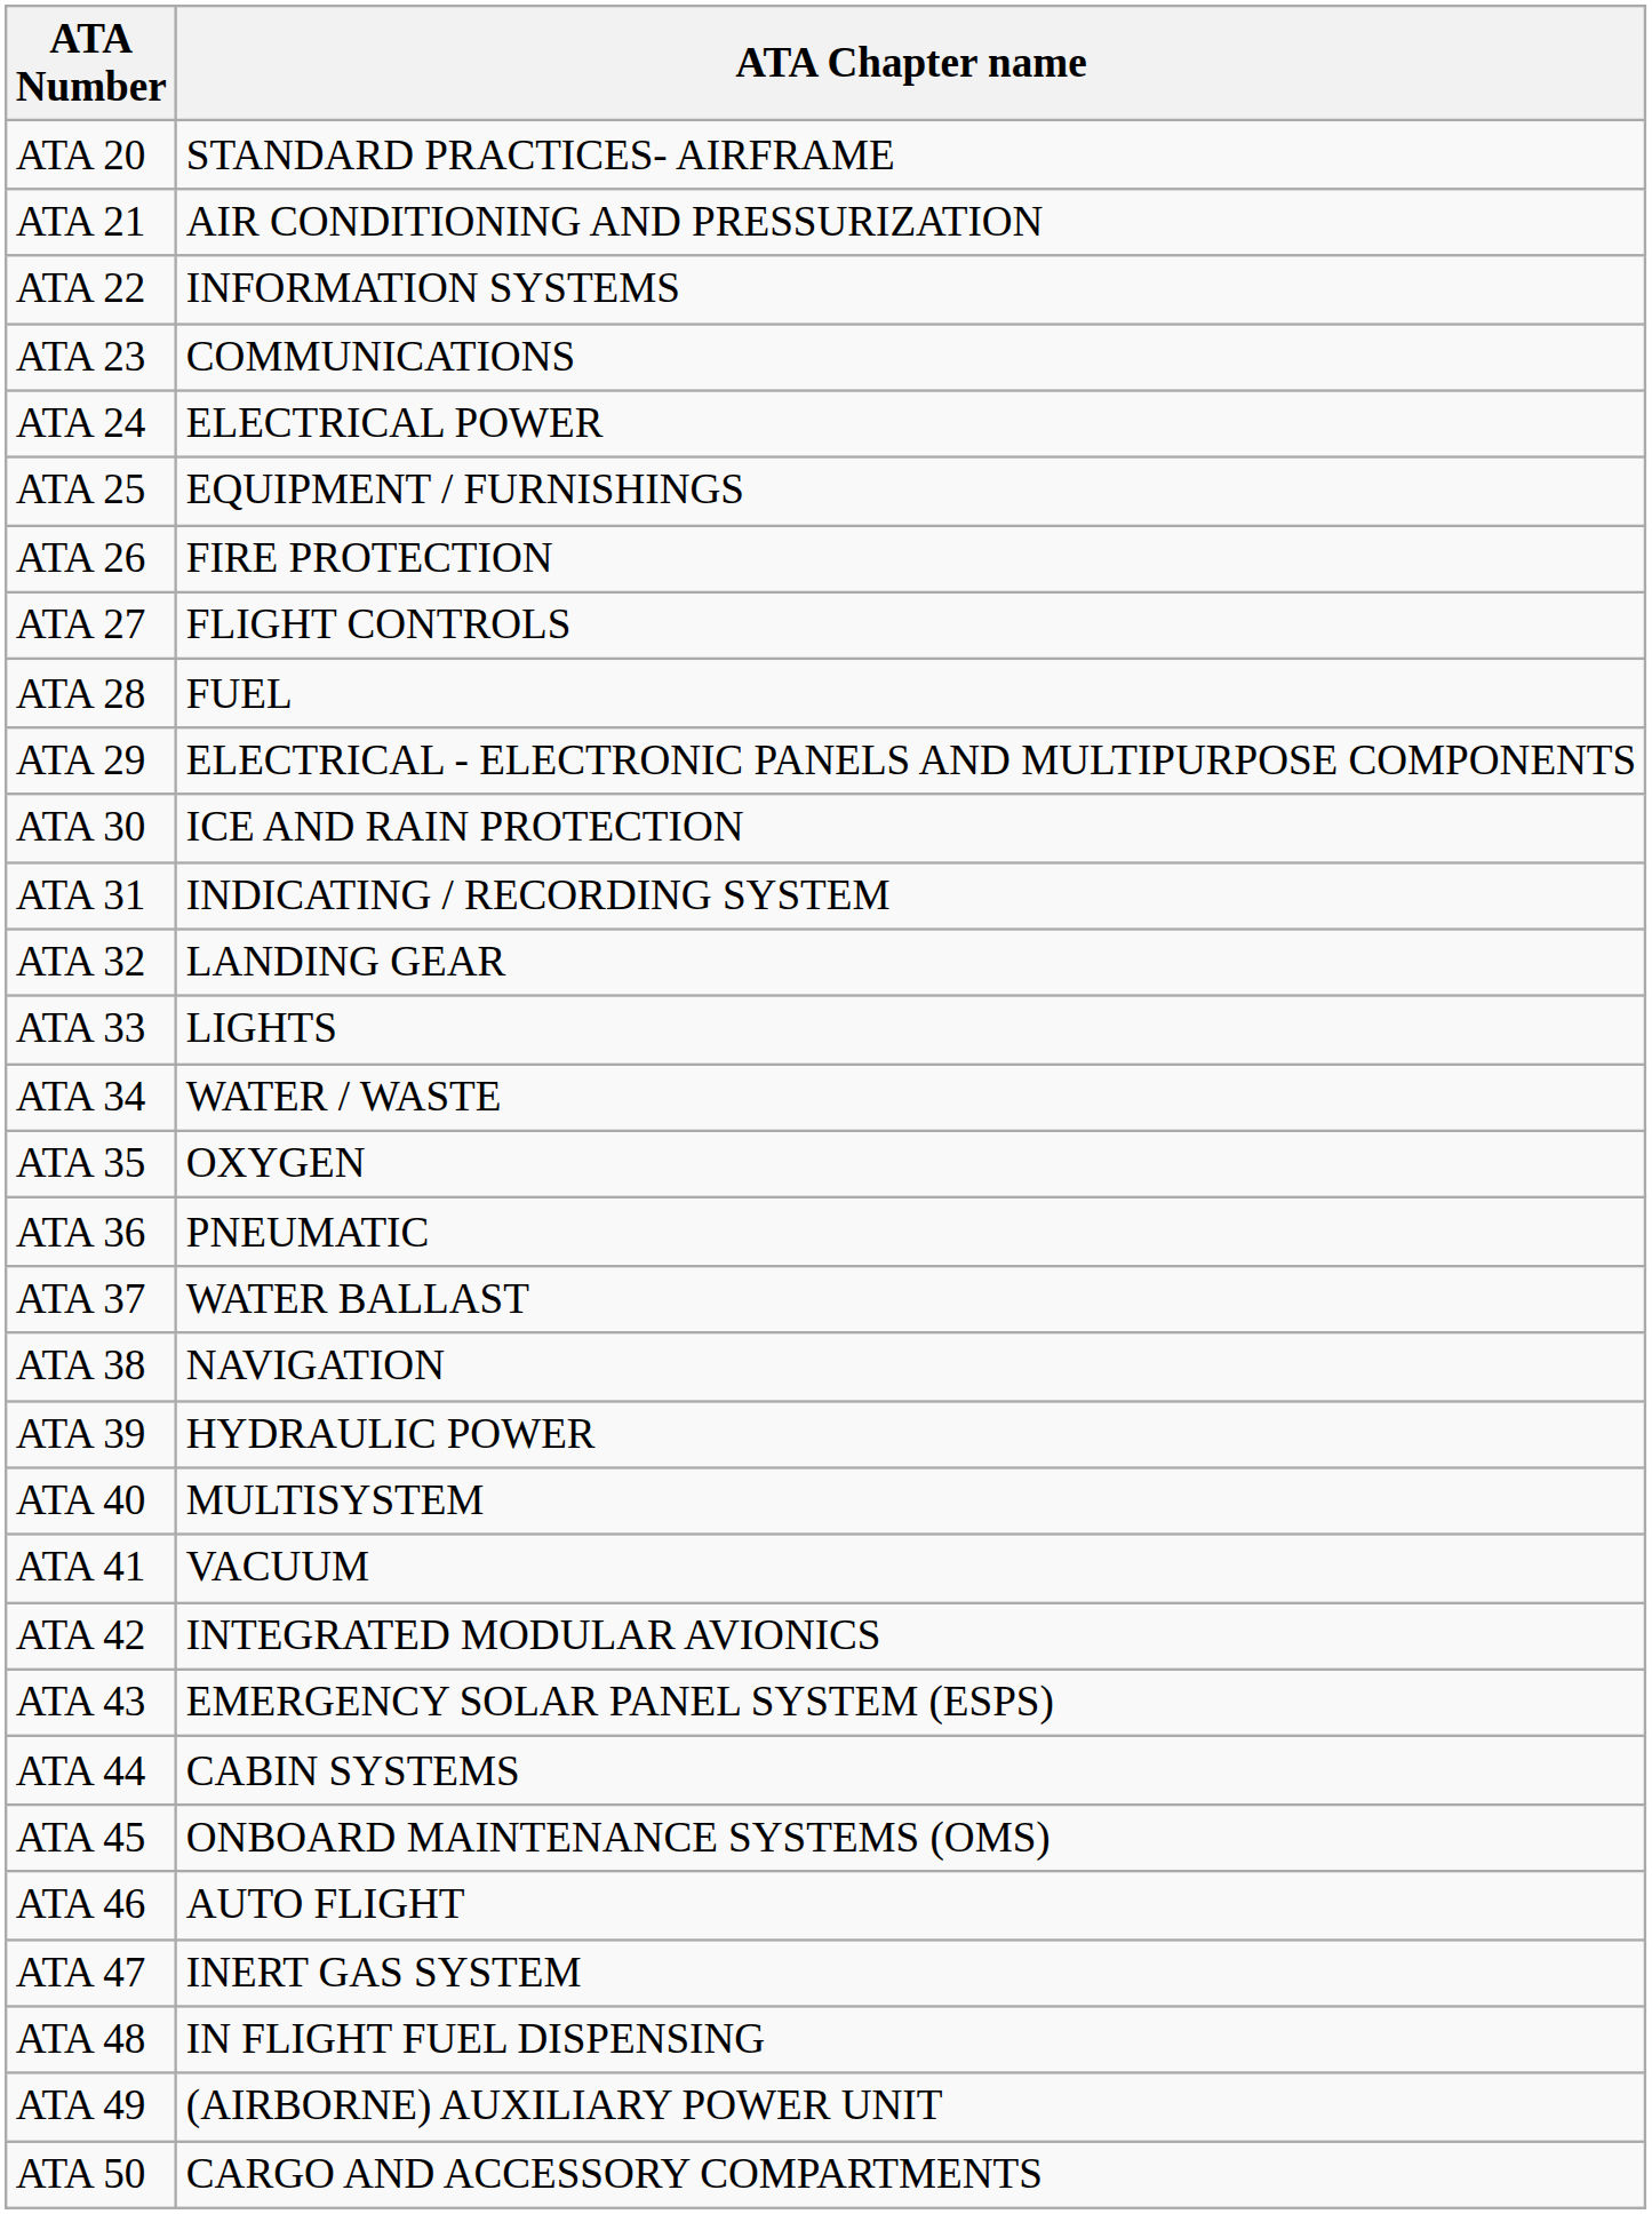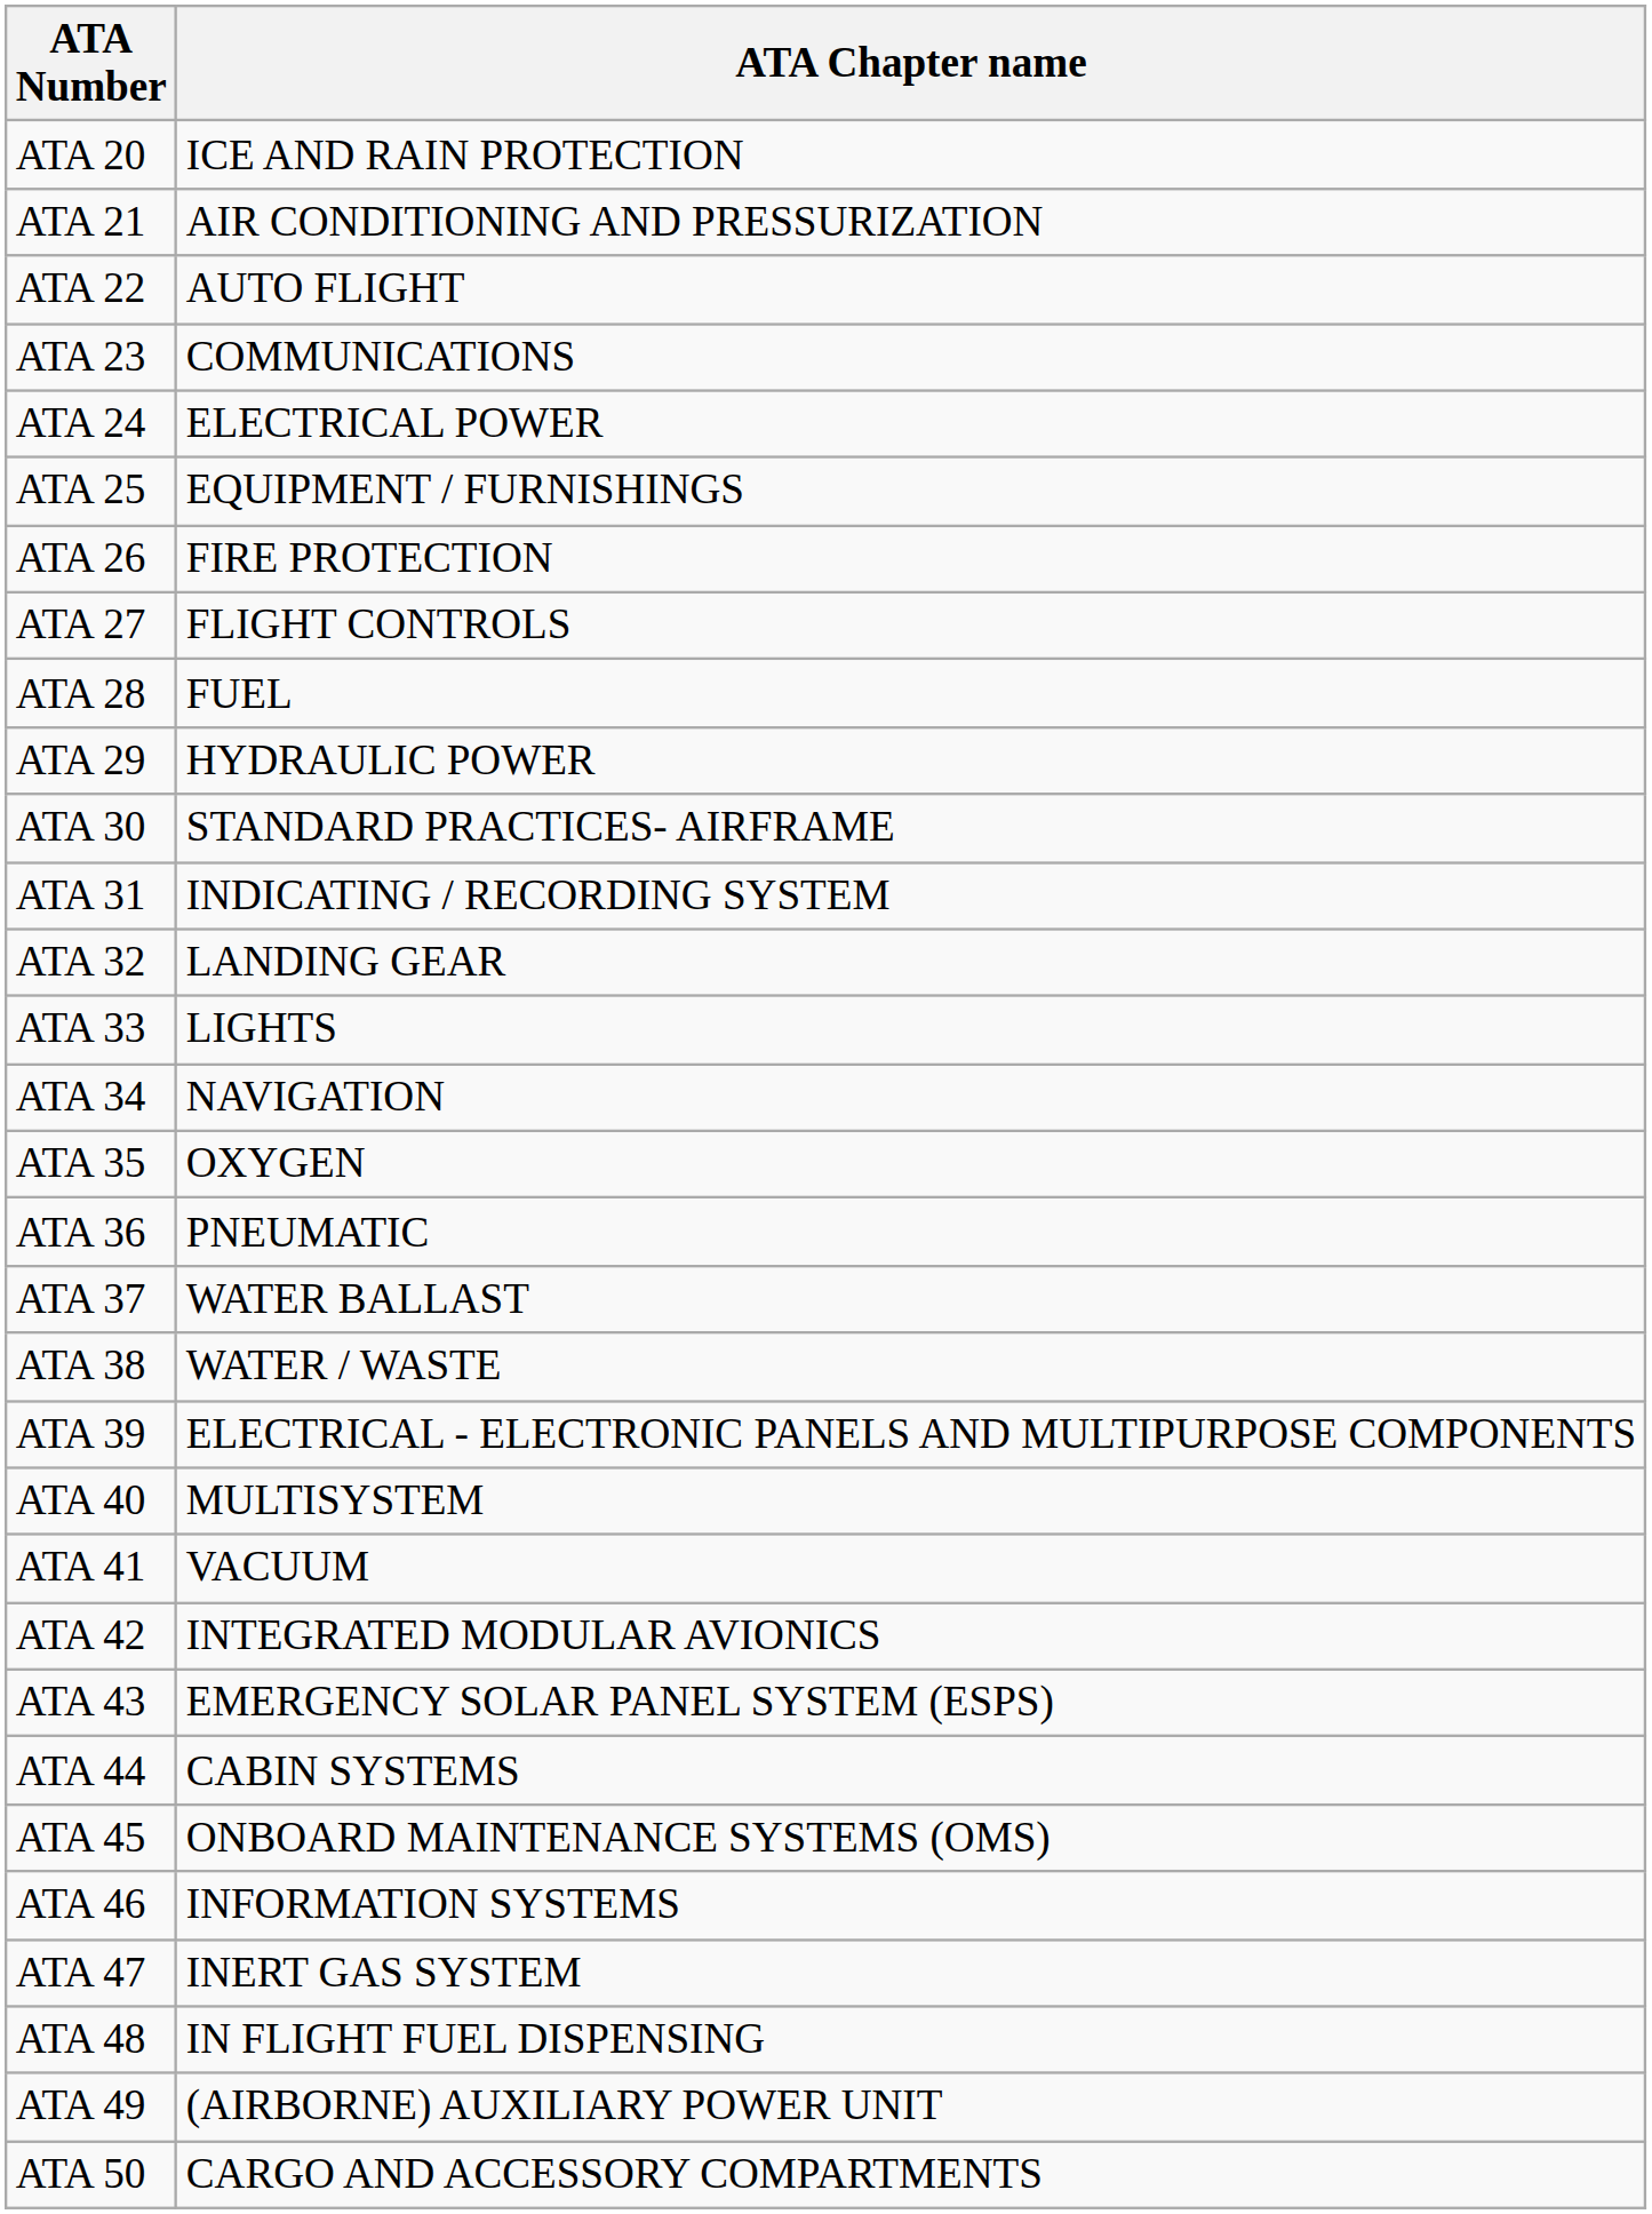 <table class="wikitable" border="1">
 <tr>
 <th>ATA<br>Number</th>
 <th>ATA Chapter name</th>
 </tr>
 <tr>
 <td>ATA 20</td>
-<td>STANDARD PRACTICES- AIRFRAME</td>
+<td>ICE AND RAIN PROTECTION</td>
 </tr>
 <tr>
 <td>ATA 21</td>
 <td>AIR CONDITIONING AND PRESSURIZATION</td>
 </tr>
 <tr>
 <td>ATA 22</td>
-<td>INFORMATION SYSTEMS</td>
+<td>AUTO FLIGHT</td>
 </tr>
 <tr>
 <td>ATA 23</td>
 <td>COMMUNICATIONS</td>
 </tr>
 <tr>
 <td>ATA 24</td>
 <td>ELECTRICAL POWER</td>
 </tr>
 <tr>
 <td>ATA 25</td>
 <td>EQUIPMENT / FURNISHINGS</td>
 </tr>
 <tr>
 <td>ATA 26</td>
 <td>FIRE PROTECTION</td>
 </tr>
 <tr>
 <td>ATA 27</td>
 <td>FLIGHT CONTROLS</td>
 </tr>
 <tr>
 <td>ATA 28</td>
 <td>FUEL</td>
 </tr>
 <tr>
 <td>ATA 29</td>
-<td>ELECTRICAL - ELECTRONIC PANELS AND MULTIPURPOSE COMPONENTS</td>
+<td>HYDRAULIC POWER</td>
 </tr>
 <tr>
 <td>ATA 30</td>
-<td>ICE AND RAIN PROTECTION</td>
+<td>STANDARD PRACTICES- AIRFRAME</td>
 </tr>
 <tr>
 <td>ATA 31</td>
 <td>INDICATING / RECORDING SYSTEM</td>
 </tr>
 <tr>
 <td>ATA 32</td>
 <td>LANDING GEAR</td>
 </tr>
 <tr>
 <td>ATA 33</td>
 <td>LIGHTS</td>
 </tr>
 <tr>
 <td>ATA 34</td>
-<td>WATER / WASTE</td>
+<td>NAVIGATION</td>
 </tr>
 <tr>
 <td>ATA 35</td>
 <td>OXYGEN</td>
 </tr>
 <tr>
 <td>ATA 36</td>
 <td>PNEUMATIC</td>
 </tr>
 <tr>
 <td>ATA 37</td>
 <td>WATER BALLAST</td>
 </tr>
 <tr>
 <td>ATA 38</td>
-<td>NAVIGATION</td>
+<td>WATER / WASTE</td>
 </tr>
 <tr>
 <td>ATA 39</td>
-<td>HYDRAULIC POWER</td>
+<td>ELECTRICAL - ELECTRONIC PANELS AND MULTIPURPOSE COMPONENTS</td>
 </tr>
 <tr>
 <td>ATA 40</td>
 <td>MULTISYSTEM</td>
 </tr>
 <tr>
 <td>ATA 41</td>
 <td>VACUUM</td>
 </tr>
 <tr>
 <td>ATA 42</td>
 <td>INTEGRATED MODULAR AVIONICS</td>
 </tr>
 <tr>
 <td>ATA 43</td>
 <td>EMERGENCY SOLAR PANEL SYSTEM (ESPS)</td>
 </tr>
 <tr>
 <td>ATA 44</td>
 <td>CABIN SYSTEMS</td>
 </tr>
 <tr>
 <td>ATA 45</td>
 <td>ONBOARD MAINTENANCE SYSTEMS (OMS)</td>
 </tr>
 <tr>
 <td>ATA 46</td>
-<td>AUTO FLIGHT</td>
+<td>INFORMATION SYSTEMS</td>
 </tr>
 <tr>
 <td>ATA 47</td>
 <td>INERT GAS SYSTEM</td>
 </tr>
 <tr>
 <td>ATA 48</td>
 <td>IN FLIGHT FUEL DISPENSING</td>
 </tr>
 <tr>
 <td>ATA 49</td>
 <td>(AIRBORNE) AUXILIARY POWER UNIT</td>
 </tr>
 <tr>
 <td>ATA 50</td>
 <td>CARGO AND ACCESSORY COMPARTMENTS</td>
 </tr>
 </table>
